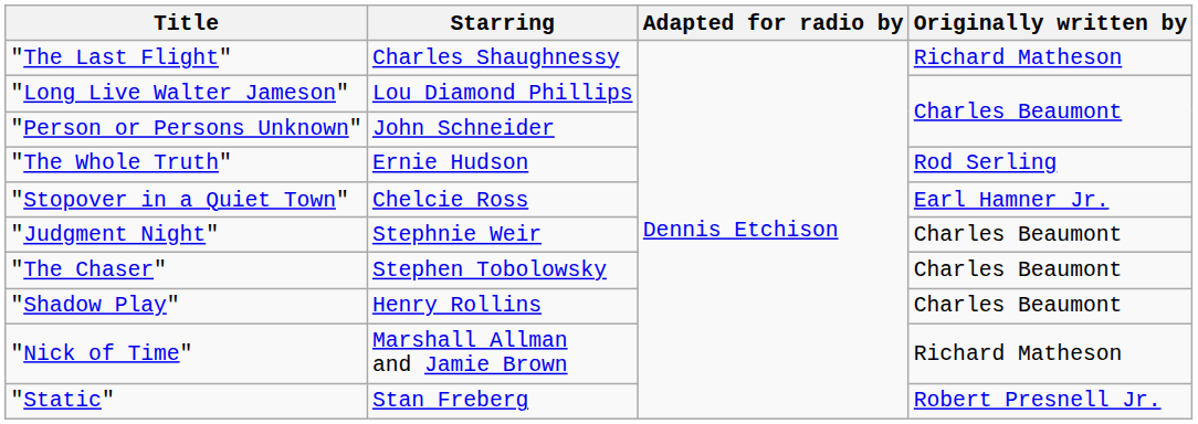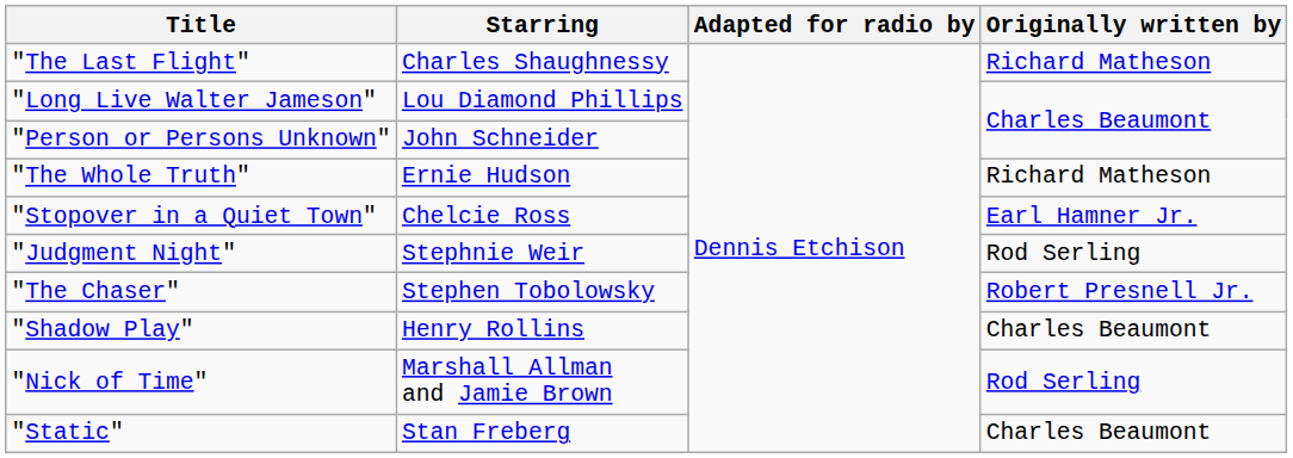 <table class="wikitable">
 <tr>
 <th>Title</th>
 <th>Starring</th>
 <th>Adapted for radio by</th>
 <th>Originally written by</th>
 </tr>
 <tr>
 <td>"<a href='#'>The Last Flight</a>"</td>
 <td><a href='#'>Charles Shaughnessy</a></td>
 <td rowspan="10"><a href='#'>Dennis Etchison</a></td>
 <td><a href='#'>Richard Matheson</a></td>
 </tr>
 <tr>
 <td>"<a href='#'>Long Live Walter Jameson</a>"</td>
 <td><a href='#'>Lou Diamond Phillips</a></td>
 <td rowspan="2"><a href='#'>Charles Beaumont</a></td>
 </tr>
 <tr>
 <td>"<a href='#'>Person or Persons Unknown</a>"</td>
 <td><a href='#'>John Schneider</a></td>
 </tr>
 <tr>
 <td>"<a href='#'>The Whole Truth</a>"</td>
 <td><a href='#'>Ernie Hudson</a></td>
-<td><a href='#'>Rod Serling</a></td>
+<td>Richard Matheson</td>
 </tr>
 <tr>
 <td>"<a href='#'>Stopover in a Quiet Town</a>"</td>
 <td><a href='#'>Chelcie Ross</a></td>
 <td><a href='#'>Earl Hamner Jr.</a></td>
 </tr>
 <tr>
 <td>"<a href='#'>Judgment Night</a>"</td>
 <td><a href='#'>Stephnie Weir</a></td>
-<td>Charles Beaumont</td>
+<td>Rod Serling</td>
 </tr>
 <tr>
 <td>"<a href='#'>The Chaser</a>"</td>
 <td><a href='#'>Stephen Tobolowsky</a></td>
-<td>Charles Beaumont</td>
+<td><a href='#'>Robert Presnell Jr.</a></td>
 </tr>
 <tr>
 <td>"<a href='#'>Shadow Play</a>"</td>
 <td><a href='#'>Henry Rollins</a></td>
 <td>Charles Beaumont</td>
 </tr>
 <tr>
 <td>"<a href='#'>Nick of Time</a>"</td>
 <td><a href='#'>Marshall Allman</a><br>and <a href='#'>Jamie Brown</a></td>
-<td>Richard Matheson</td>
+<td><a href='#'>Rod Serling</a></td>
 </tr>
 <tr>
 <td>"<a href='#'>Static</a>"</td>
 <td><a href='#'>Stan Freberg</a></td>
-<td><a href='#'>Robert Presnell Jr.</a></td>
+<td>Charles Beaumont</td>
 </tr>
 </table>
